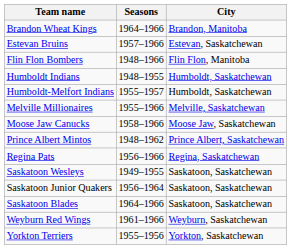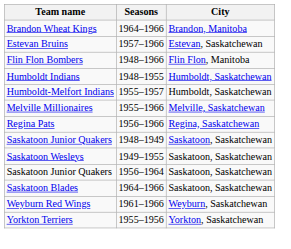 <table class="wikitable">
 <tr>
 <th>Team name</th>
 <th>Seasons</th>
 <th>City</th>
 </tr>
 <tr>
 <td><a href='#'>Brandon Wheat Kings</a></td>
 <td>1964–1966</td>
 <td><a href='#'>Brandon, Manitoba</a></td>
 </tr>
 <tr>
 <td><a href='#'>Estevan Bruins</a></td>
 <td>1957–1966</td>
 <td><a href='#'>Estevan</a>, Saskatchewan</td>
 </tr>
 <tr>
 <td><a href='#'>Flin Flon Bombers</a></td>
 <td>1948–1966</td>
 <td><a href='#'>Flin Flon</a>, Manitoba</td>
 </tr>
 <tr>
 <td><a href='#'>Humboldt Indians</a></td>
 <td>1948–1955</td>
 <td><a href='#'>Humboldt, Saskatchewan</a></td>
 </tr>
 <tr>
 <td><a href='#'>Humboldt-Melfort Indians</a></td>
 <td>1955–1957</td>
 <td>Humboldt, Saskatchewan</td>
 </tr>
 <tr>
 <td><a href='#'>Melville Millionaires</a></td>
 <td>1955–1966</td>
 <td><a href='#'>Melville, Saskatchewan</a></td>
 </tr>
 <tr>
-<td><a href='#'>Moose Jaw Canucks</a></td>
-<td>1958–1966</td>
-<td><a href='#'>Moose Jaw</a>, Saskatchewan</td>
-</tr>
-<tr>
-<td><a href='#'>Prince Albert Mintos</a></td>
-<td>1948–1962</td>
-<td><a href='#'>Prince Albert, Saskatchewan</a></td>
-</tr>
-<tr>
 <td><a href='#'>Regina Pats</a></td>
 <td>1956–1966</td>
 <td><a href='#'>Regina, Saskatchewan</a></td>
+</tr>
+<tr>
+<td><a href='#'>Saskatoon Junior Quakers</a></td>
+<td>1948–1949</td>
+<td><a href='#'>Saskatoon</a>, Saskatchewan</td>
 </tr>
 <tr>
 <td><a href='#'>Saskatoon Wesleys</a></td>
 <td>1949–1955</td>
 <td>Saskatoon, Saskatchewan</td>
 </tr>
 <tr>
 <td>Saskatoon Junior Quakers</td>
 <td>1956–1964</td>
 <td>Saskatoon, Saskatchewan</td>
 </tr>
 <tr>
 <td><a href='#'>Saskatoon Blades</a></td>
 <td>1964–1966</td>
 <td>Saskatoon, Saskatchewan</td>
 </tr>
 <tr>
 <td><a href='#'>Weyburn Red Wings</a></td>
 <td>1961–1966</td>
 <td><a href='#'>Weyburn</a>, Saskatchewan</td>
 </tr>
 <tr>
 <td><a href='#'>Yorkton Terriers</a></td>
 <td>1955–1956</td>
 <td><a href='#'>Yorkton</a>, Saskatchewan</td>
 </tr>
 </table>
